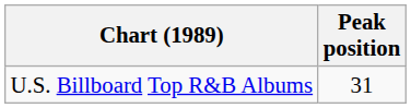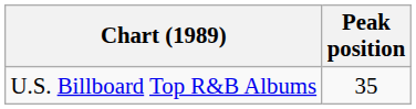 <table class="wikitable sortable">
 <tr>
 <th>Chart (1989)</th>
 <th>Peak<br>position</th>
 </tr>
 <tr>
 <td>U.S. <a href='#'>Billboard</a> <a href='#'>Top R&B Albums</a></td>
-<td style="text-align:center;">31</td>
+<td style="text-align:center;">35</td>
 </tr>
 </table>
